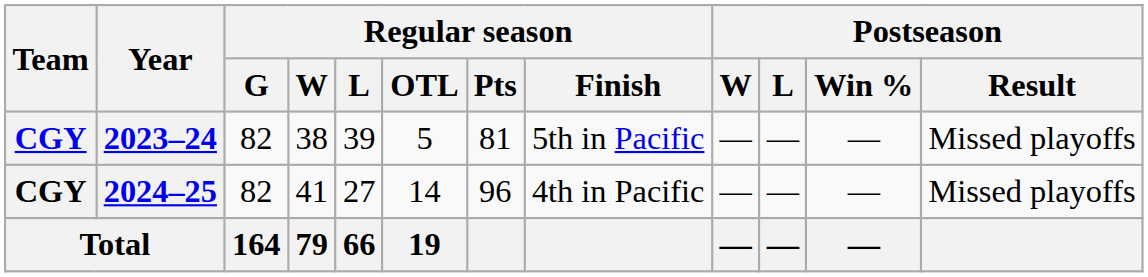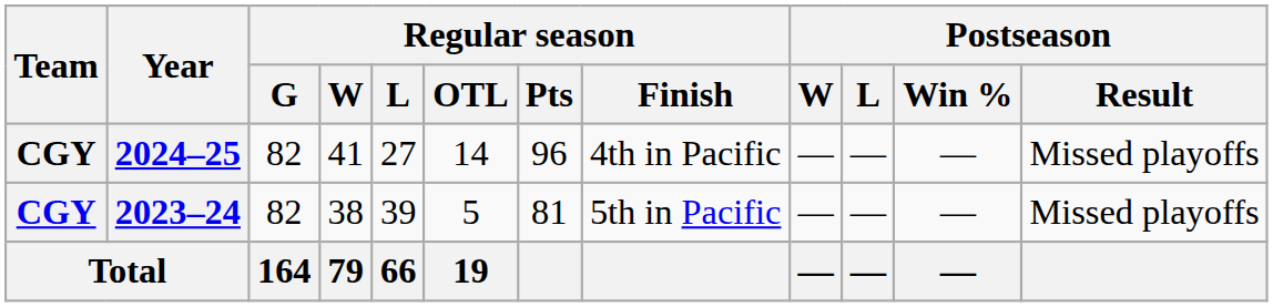 <table class="wikitable" style="font-size:95%; text-align:center;">
 <tr>
 <th rowspan="2">Team</th>
 <th rowspan="2">Year</th>
 <th colspan="6">Regular season</th>
 <th colspan="4">Postseason</th>
 </tr>
 <tr>
 <th>G</th>
 <th>W</th>
 <th>L</th>
 <th>OTL</th>
 <th>Pts</th>
 <th>Finish</th>
 <th>W</th>
 <th>L</th>
 <th>Win %</th>
 <th>Result</th>
 </tr>
 <tr>
+<th>CGY</th>
+<th><a href='#'>2024–25</a></th>
+<td>82</td>
+<td>41</td>
+<td>27</td>
+<td>14</td>
+<td>96</td>
+<td>4th in Pacific</td>
+<td>—</td>
+<td>—</td>
+<td>—</td>
+<td>Missed playoffs</td>
+</tr>
+<tr>
 <th><a href='#'>CGY</a></th>
 <th><a href='#'>2023–24</a></th>
 <td>82</td>
 <td>38</td>
 <td>39</td>
 <td>5</td>
 <td>81</td>
 <td>5th in <a href='#'>Pacific</a></td>
-<td>—</td>
-<td>—</td>
-<td>—</td>
-<td>Missed playoffs</td>
-</tr>
-<tr>
-<th>CGY</th>
-<th><a href='#'>2024–25</a></th>
-<td>82</td>
-<td>41</td>
-<td>27</td>
-<td>14</td>
-<td>96</td>
-<td>4th in Pacific</td>
 <td>—</td>
 <td>—</td>
 <td>—</td>
 <td>Missed playoffs</td>
 </tr>
 <tr>
 <th colspan="2">Total</th>
 <th>164</th>
 <th>79</th>
 <th>66</th>
 <th>19</th>
 <th> </th>
 <th> </th>
 <th>—</th>
 <th>—</th>
 <th>—</th>
 <th> </th>
 </tr>
 </table>
